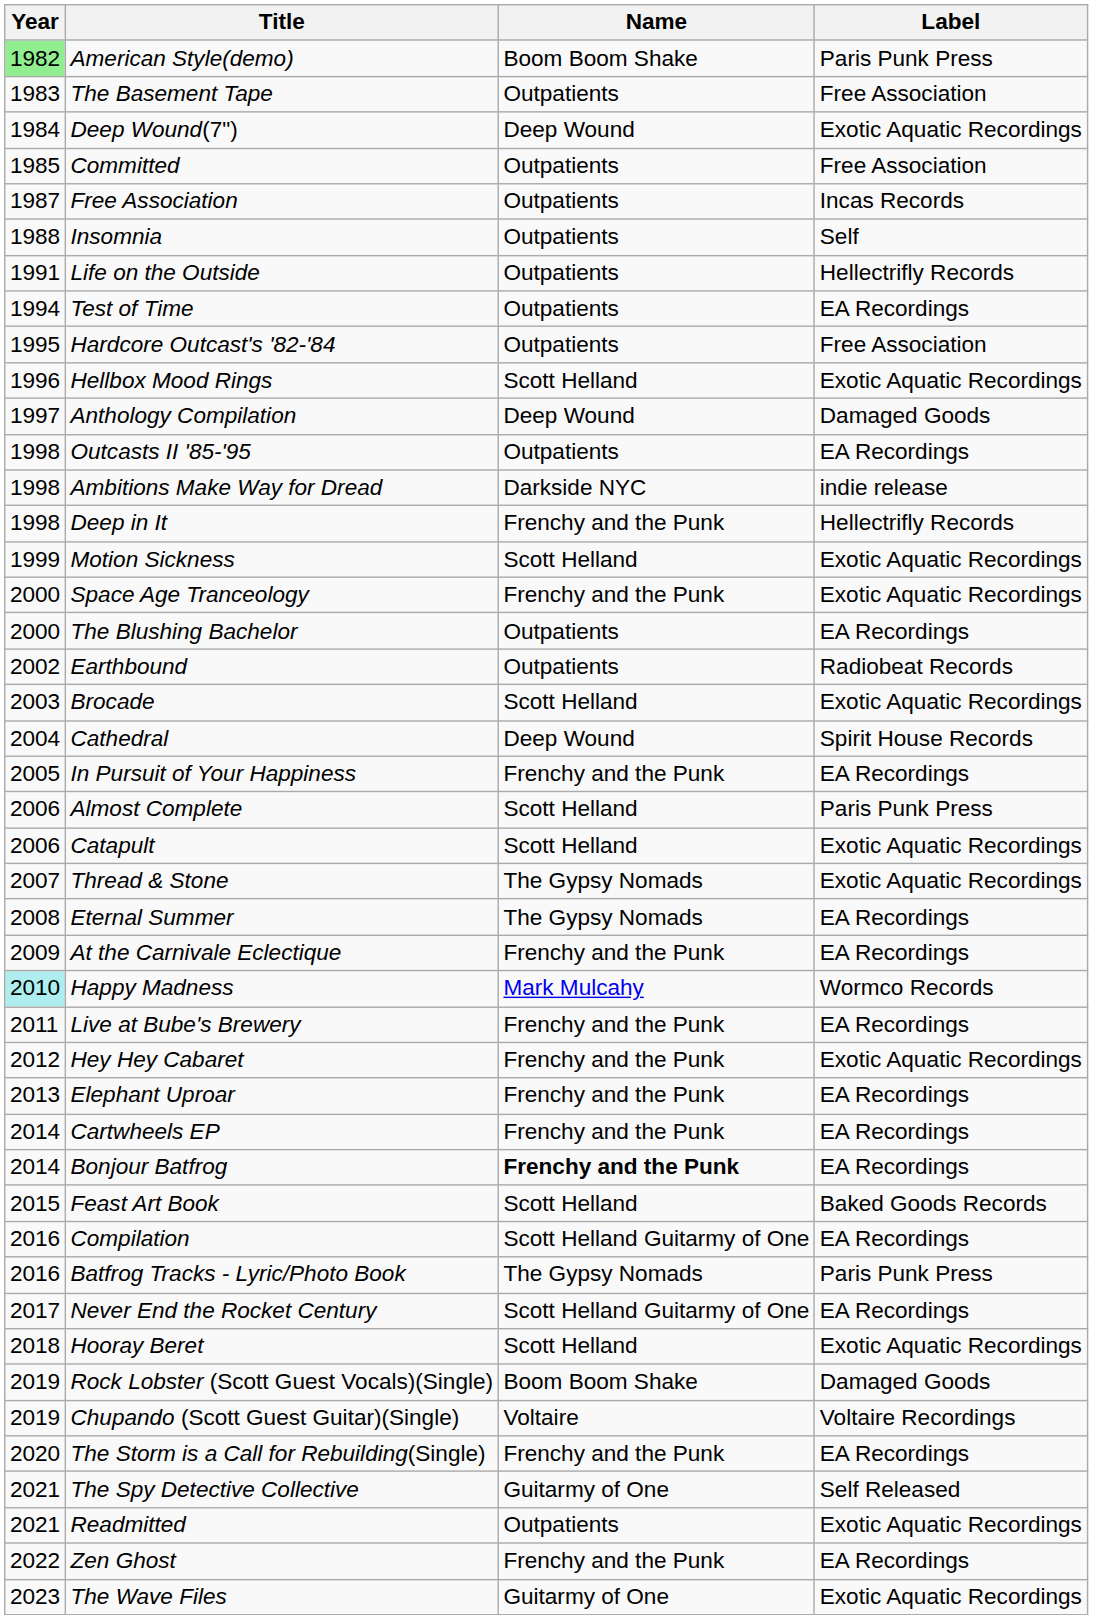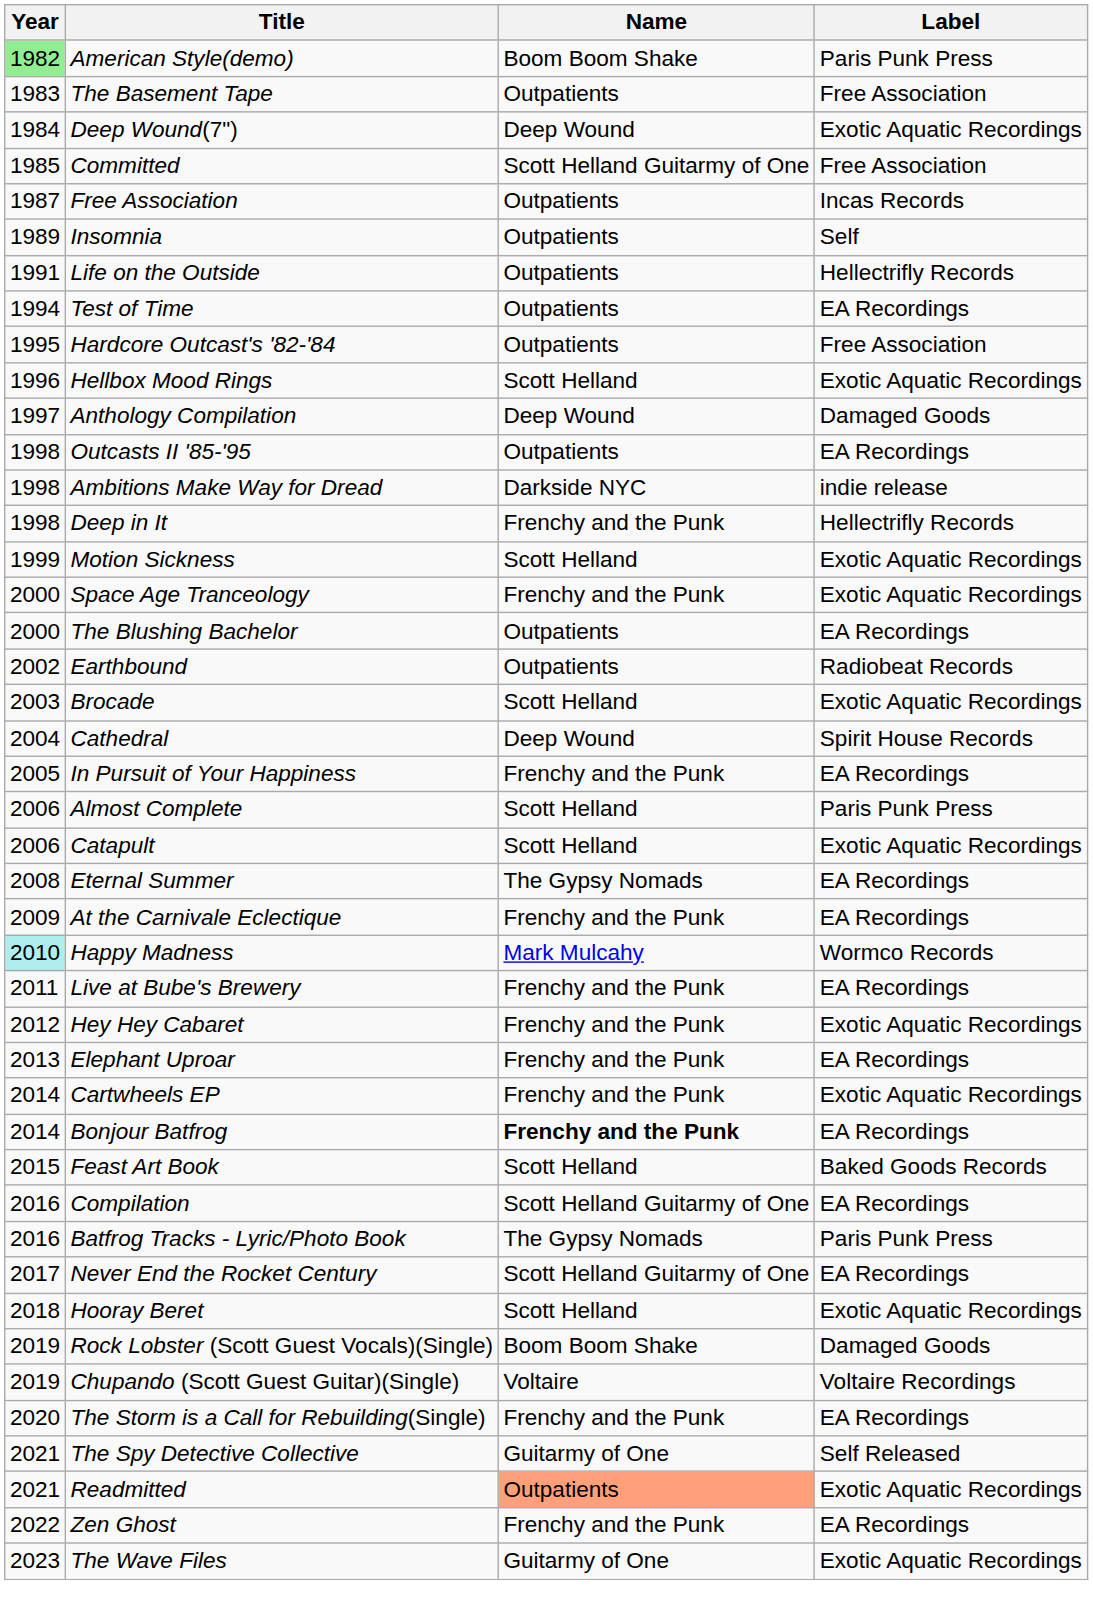 <table class="wikitable">
 <tr>
 <th>Year</th>
 <th>Title</th>
 <th>Name</th>
 <th>Label</th>
 </tr>
 <tr>
 <td style="background: lightgreen;">1982</td>
 <td><em>American Style(demo)</em></td>
 <td>Boom Boom Shake</td>
 <td>Paris Punk Press</td>
 </tr>
 <tr>
 <td>1983</td>
 <td><em>The Basement Tape</em></td>
 <td>Outpatients</td>
 <td>Free Association</td>
 </tr>
 <tr>
 <td>1984</td>
 <td><em>Deep Wound</em>(7")</td>
 <td>Deep Wound</td>
 <td>Exotic Aquatic Recordings</td>
 </tr>
 <tr>
 <td>1985</td>
 <td><em>Committed</em></td>
-<td>Outpatients</td>
+<td>Scott Helland Guitarmy of One</td>
 <td>Free Association</td>
 </tr>
 <tr>
 <td>1987</td>
 <td><em>Free Association</em></td>
 <td>Outpatients</td>
 <td>Incas Records</td>
 </tr>
 <tr>
-<td>1988</td>
+<td>1989</td>
 <td><em>Insomnia</em></td>
 <td>Outpatients</td>
 <td>Self</td>
 </tr>
 <tr>
 <td>1991</td>
 <td><em>Life on the Outside</em></td>
 <td>Outpatients</td>
 <td>Hellectrifly Records</td>
 </tr>
 <tr>
 <td>1994</td>
 <td><em>Test of Time</em></td>
 <td>Outpatients</td>
 <td>EA Recordings</td>
 </tr>
 <tr>
 <td>1995</td>
 <td><em>Hardcore Outcast's '82-'84</em></td>
 <td>Outpatients</td>
 <td>Free Association</td>
 </tr>
 <tr>
 <td>1996</td>
 <td><em>Hellbox Mood Rings</em></td>
 <td>Scott Helland</td>
 <td>Exotic Aquatic Recordings</td>
 </tr>
 <tr>
 <td>1997</td>
 <td><em>Anthology Compilation</em></td>
 <td>Deep Wound</td>
 <td>Damaged Goods</td>
 </tr>
 <tr>
 <td>1998</td>
 <td><em>Outcasts II '85-'95</em></td>
 <td>Outpatients</td>
 <td>EA Recordings</td>
 </tr>
 <tr>
 <td>1998</td>
 <td><em>Ambitions Make Way for Dread</em></td>
 <td>Darkside NYC</td>
 <td>indie release</td>
 </tr>
 <tr>
 <td>1998</td>
 <td><em>Deep in It</em></td>
 <td>Frenchy and the Punk</td>
 <td>Hellectrifly Records</td>
 </tr>
 <tr>
 <td>1999</td>
 <td><em>Motion Sickness </em></td>
 <td>Scott Helland</td>
 <td>Exotic Aquatic Recordings</td>
 </tr>
 <tr>
 <td>2000</td>
 <td><em>Space Age Tranceology</em></td>
 <td>Frenchy and the Punk</td>
 <td>Exotic Aquatic Recordings</td>
 </tr>
 <tr>
 <td>2000</td>
 <td><em>The Blushing Bachelor</em></td>
 <td>Outpatients</td>
 <td>EA Recordings</td>
 </tr>
 <tr>
 <td>2002</td>
 <td><em>Earthbound</em></td>
 <td>Outpatients</td>
 <td>Radiobeat Records</td>
 </tr>
 <tr>
 <td>2003</td>
 <td><em>Brocade</em></td>
 <td>Scott Helland</td>
 <td>Exotic Aquatic Recordings</td>
 </tr>
 <tr>
 <td>2004</td>
 <td><em>Cathedral</em></td>
 <td>Deep Wound</td>
 <td>Spirit House Records</td>
 </tr>
 <tr>
 <td>2005</td>
 <td><em>In Pursuit of Your Happiness</em></td>
 <td>Frenchy and the Punk</td>
 <td>EA Recordings</td>
 </tr>
 <tr>
 <td>2006</td>
 <td><em>Almost Complete</em></td>
 <td>Scott Helland</td>
 <td>Paris Punk Press</td>
 </tr>
 <tr>
 <td>2006</td>
 <td><em>Catapult</em></td>
 <td>Scott Helland</td>
 <td>Exotic Aquatic Recordings</td>
 </tr>
 <tr>
-<td>2007</td>
-<td><em>Thread & Stone</em></td>
-<td>The Gypsy Nomads</td>
-<td>Exotic Aquatic Recordings</td>
-</tr>
-<tr>
 <td>2008</td>
 <td><em>Eternal Summer</em></td>
 <td>The Gypsy Nomads</td>
 <td>EA Recordings</td>
 </tr>
 <tr>
 <td>2009</td>
 <td><em>At the Carnivale Eclectique</em></td>
 <td>Frenchy and the Punk</td>
 <td>EA Recordings</td>
 </tr>
 <tr>
 <td style="background: paleturquoise;">2010</td>
 <td><em>Happy Madness</em></td>
 <td><a href='#'>Mark Mulcahy</a></td>
 <td>Wormco Records</td>
 </tr>
 <tr>
 <td>2011</td>
 <td><em>Live at Bube's Brewery</em></td>
 <td>Frenchy and the Punk</td>
 <td>EA Recordings</td>
 </tr>
 <tr>
 <td>2012</td>
 <td><em>Hey Hey Cabaret</em></td>
 <td>Frenchy and the Punk</td>
 <td>Exotic Aquatic Recordings</td>
 </tr>
 <tr>
 <td>2013</td>
 <td><em>Elephant Uproar</em></td>
 <td>Frenchy and the Punk</td>
 <td>EA Recordings</td>
 </tr>
 <tr>
 <td>2014</td>
 <td><em>Cartwheels EP</em></td>
 <td>Frenchy and the Punk</td>
-<td>EA Recordings</td>
+<td>Exotic Aquatic Recordings</td>
 </tr>
 <tr>
 <td>2014</td>
 <td><em>Bonjour Batfrog</em></td>
 <td><strong>Frenchy and the Punk</strong></td>
 <td>EA Recordings</td>
 </tr>
 <tr>
 <td>2015</td>
 <td><em>Feast Art Book</em> </td>
 <td>Scott Helland</td>
 <td>Baked Goods Records</td>
 </tr>
 <tr>
 <td>2016</td>
 <td><em>Compilation</em></td>
 <td>Scott Helland Guitarmy of One</td>
 <td>EA Recordings</td>
 </tr>
 <tr>
 <td>2016</td>
 <td><em>Batfrog Tracks - Lyric/Photo Book</em></td>
 <td>The Gypsy Nomads</td>
 <td>Paris Punk Press</td>
 </tr>
 <tr>
 <td>2017</td>
 <td><em>Never End the Rocket Century</em></td>
 <td>Scott Helland Guitarmy of One</td>
 <td>EA Recordings</td>
 </tr>
 <tr>
 <td>2018</td>
 <td><em>Hooray Beret</em></td>
 <td>Scott Helland</td>
 <td>Exotic Aquatic Recordings</td>
 </tr>
 <tr>
 <td>2019</td>
 <td><em>Rock Lobster</em> (Scott Guest Vocals)(Single)</td>
 <td>Boom Boom Shake</td>
 <td>Damaged Goods</td>
 </tr>
 <tr>
 <td>2019</td>
 <td><em>Chupando</em> (Scott Guest Guitar)(Single)</td>
 <td>Voltaire</td>
 <td>Voltaire Recordings</td>
 </tr>
 <tr>
 <td>2020</td>
 <td><em>The Storm is a Call for Rebuilding</em>(Single)</td>
 <td>Frenchy and the Punk</td>
 <td>EA Recordings</td>
 </tr>
 <tr>
 <td>2021</td>
 <td><em>The Spy Detective Collective</em></td>
 <td>Guitarmy of One</td>
 <td>Self Released</td>
 </tr>
 <tr>
 <td>2021</td>
 <td><em>Readmitted</em></td>
-<td>Outpatients</td>
+<td style="background: lightsalmon;">Outpatients</td>
 <td>Exotic Aquatic Recordings</td>
 </tr>
 <tr>
 <td>2022</td>
 <td><em>Zen Ghost</em></td>
 <td>Frenchy and the Punk</td>
 <td>EA Recordings</td>
 </tr>
 <tr>
 <td>2023</td>
 <td><em>The Wave Files</em></td>
 <td>Guitarmy of One</td>
 <td>Exotic Aquatic Recordings</td>
 </tr>
 <tr>
 </tr>
 </table>
